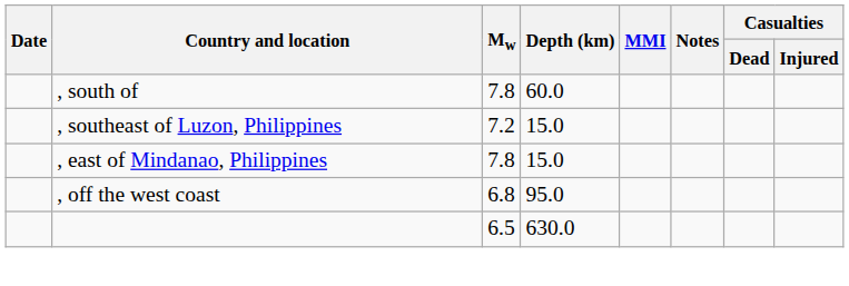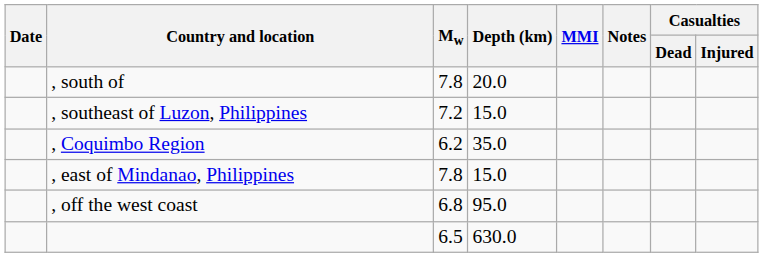 <table class="wikitable sortable sort-under" style="border:1px black; margin-left:1em;">
 <tr>
 <th rowspan="2"><small>Date</small></th>
 <th rowspan="2" style="width: 310px"><small>Country and location</small></th>
 <th rowspan="2"><small>M<sub>w</sub></small></th>
 <th rowspan="2"><small>Depth (km)</small></th>
 <th rowspan="2"><small><a href='#'>MMI</a></small></th>
 <th rowspan="2" class="unsortable"><small>Notes</small></th>
 <th colspan="2"><small>Casualties</small></th>
 </tr>
 <tr>
 <th><small>Dead</small></th>
 <th><small>Injured</small></th>
 </tr>
 <tr>
 <td></td>
 <td>, south of</td>
 <td>7.8</td>
-<td>60.0</td>
+<td>20.0</td>
 <td></td>
 <td></td>
 <td></td>
 <td></td>
 </tr>
 <tr>
 <td></td>
 <td>, southeast of <a href='#'>Luzon</a>, <a href='#'>Philippines</a></td>
 <td>7.2</td>
 <td>15.0</td>
+<td></td>
+<td></td>
+<td></td>
+<td></td>
+</tr>
+<tr>
+<td></td>
+<td>, <a href='#'>Coquimbo Region</a></td>
+<td>6.2</td>
+<td>35.0</td>
 <td></td>
 <td></td>
 <td></td>
 <td></td>
 </tr>
 <tr>
 <td></td>
 <td>, east of <a href='#'>Mindanao</a>, <a href='#'>Philippines</a></td>
 <td>7.8</td>
 <td>15.0</td>
 <td></td>
 <td></td>
 <td></td>
 <td></td>
 </tr>
 <tr>
 <td></td>
 <td>, off the west coast</td>
 <td>6.8</td>
 <td>95.0</td>
 <td></td>
 <td></td>
 <td></td>
 <td></td>
 </tr>
 <tr>
 <td></td>
 <td></td>
 <td>6.5</td>
 <td>630.0</td>
 <td></td>
 <td></td>
 <td></td>
 <td></td>
 </tr>
 </table>
